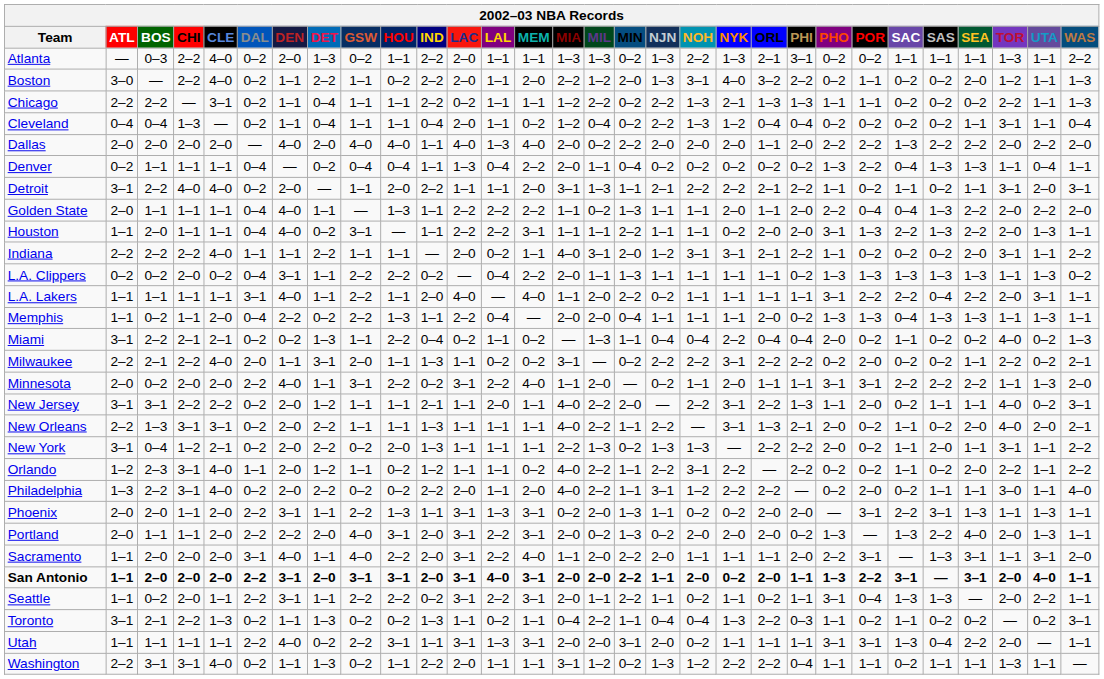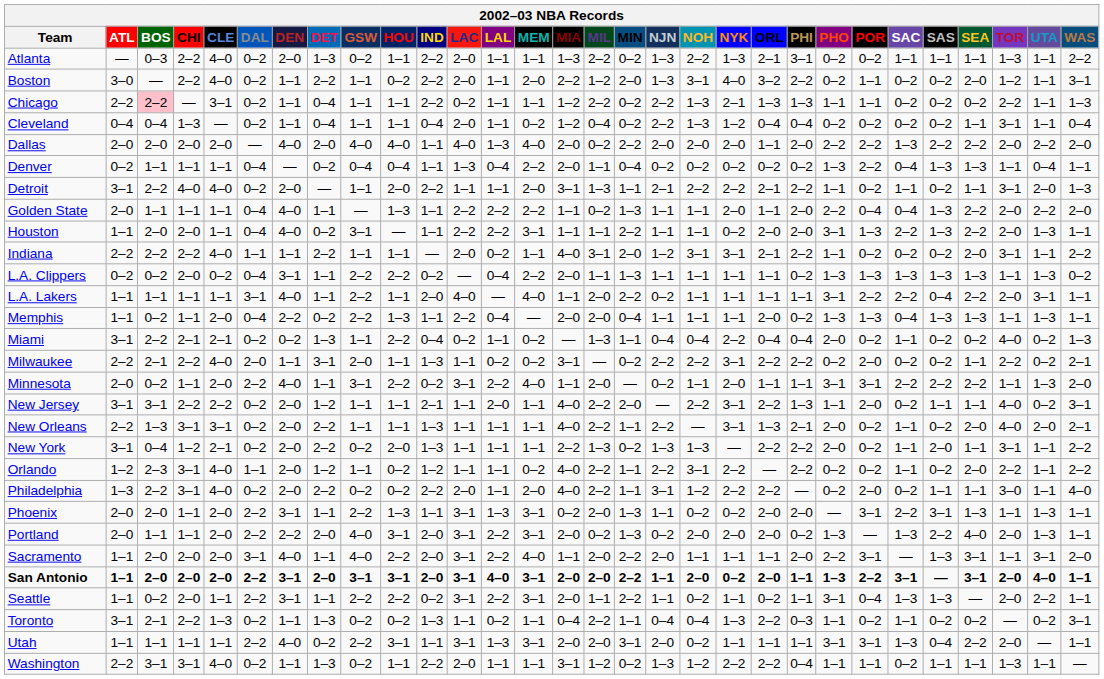 <table class="wikitable" style="font-size:90%; text-align:center;">
 <tr>
 <th colspan=30>2002–03 NBA Records</th>
 </tr>
 <tr>
 <th width=100>Team</th>
 <th style="background:#FF0000;color:#FFFFFF;width=35">ATL</th>
 <th style="background:#006400;color:#FFFFFF;width=35">BOS</th>
 <th style="background:#FF0000;color:#000000;width=35">CHI</th>
 <th style="background:#000000;color:#5787DC;width=35">CLE</th>
 <th style="background:#0055BA;color:#898D8F;width=35">DAL</th>
 <th style="background:#141A44;color:#BC2224;width=35">DEN</th>
 <th style="background:#006BB7;color:#ED164B;width=35">DET</th>
 <th style="background:#072E63;color:#DC5A34;width=35">GSW</th>
 <th style="background:#002366;color:#FF0000;width=35">HOU</th>
 <th style="background:#000080;color:#FFD700;width=35">IND</th>
 <th style="background:#F9160D;color:#1A2E8B;width=35">LAC</th>
 <th style="background:#800080;color:#FFD700;width=35">LAL</th>
 <th style="background:#000000;color:#0CB2AC;width=35">MEM</th>
 <th style="background:#000000;color:#8B0000;width=35">MIA</th>
 <th style="background:#00471B;color:#5C378A;width=35">MIL</th>
 <th style="background:#044D80;color:#000000;width=35">MIN</th>
 <th style="background:#12305B;color:#C4CED4;width=35">NJN</th>
 <th style="background:#0093B1;color:#FDB827;width=35">NOH</th>
 <th style="background:#0000FF;color:#FF8C00;width=35">NYK</th>
 <th style="background:#0000FF;color:#000000;width=35">ORL</th>
 <th style="background:#000000;color:#BB9754;width=35">PHI</th>
 <th style="background:#800080;color:#FF4500;width=35">PHO</th>
 <th style="background:#000000;color:#FF0000;width=35">POR</th>
 <th style="background:#6846A8;color:#FFFFFF;width=35">SAC</th>
 <th style="background:#000000;color:#C0C0C0;width=35">SAS</th>
 <th style="background:#005831;color:#FFC322;width=35">SEA</th>
 <th style="background:#7436BF;color:#BE0F34;width=35">TOR</th>
 <th style="background:#644A9C;color:#149BC7;width=35">UTA</th>
 <th style="background:#044D7D;color:#BC7A44;width=35">WAS</th>
 </tr>
 <tr>
 <td style="text-align:left;"><a href='#'>Atlanta</a></td>
 <td>—</td>
 <td>0–3</td>
 <td>2–2</td>
 <td>4–0</td>
 <td>0–2</td>
 <td>2–0</td>
 <td>1–3</td>
 <td>0–2</td>
 <td>1–1</td>
 <td>2–2</td>
 <td>2–0</td>
 <td>1–1</td>
 <td>1–1</td>
 <td>1–3</td>
-<td>1–3</td>
+<td>2–2</td>
 <td>0–2</td>
 <td>1–3</td>
 <td>2–2</td>
 <td>1–3</td>
 <td>2–1</td>
 <td>3–1</td>
 <td>0–2</td>
 <td>0–2</td>
 <td>1–1</td>
 <td>1–1</td>
 <td>1–1</td>
 <td>1–3</td>
 <td>1–1</td>
 <td>2–2</td>
 </tr>
 <tr>
 <td style="text-align:left;"><a href='#'>Boston</a></td>
 <td>3–0</td>
 <td>—</td>
 <td>2–2</td>
 <td>4–0</td>
 <td>0–2</td>
 <td>1–1</td>
 <td>2–2</td>
 <td>1–1</td>
 <td>0–2</td>
 <td>2–2</td>
 <td>2–0</td>
 <td>1–1</td>
 <td>2–0</td>
 <td>2–2</td>
 <td>1–2</td>
 <td>2–0</td>
 <td>1–3</td>
 <td>3–1</td>
 <td>4–0</td>
 <td>3–2</td>
 <td>2–2</td>
 <td>0–2</td>
 <td>1–1</td>
 <td>0–2</td>
 <td>0–2</td>
 <td>2–0</td>
 <td>1–2</td>
 <td>1–1</td>
-<td>1–3</td>
+<td>3–1</td>
 </tr>
 <tr>
 <td style="text-align:left;"><a href='#'>Chicago</a></td>
 <td>2–2</td>
-<td>2–2</td>
+<td style="background: pink;">2–2</td>
 <td>—</td>
 <td>3–1</td>
 <td>0–2</td>
 <td>1–1</td>
 <td>0–4</td>
 <td>1–1</td>
 <td>1–1</td>
 <td>2–2</td>
 <td>0–2</td>
 <td>1–1</td>
 <td>1–1</td>
 <td>1–2</td>
 <td>2–2</td>
 <td>0–2</td>
 <td>2–2</td>
 <td>1–3</td>
 <td>2–1</td>
 <td>1–3</td>
 <td>1–3</td>
 <td>1–1</td>
 <td>1–1</td>
 <td>0–2</td>
 <td>0–2</td>
 <td>0–2</td>
 <td>2–2</td>
 <td>1–1</td>
 <td>1–3</td>
 </tr>
 <tr>
 <td style="text-align:left;"><a href='#'>Cleveland</a></td>
 <td>0–4</td>
 <td>0–4</td>
 <td>1–3</td>
 <td>—</td>
 <td>0–2</td>
 <td>1–1</td>
 <td>0–4</td>
 <td>1–1</td>
 <td>1–1</td>
 <td>0–4</td>
 <td>2–0</td>
 <td>1–1</td>
 <td>0–2</td>
 <td>1–2</td>
 <td>0–4</td>
 <td>0–2</td>
 <td>2–2</td>
 <td>1–3</td>
 <td>1–2</td>
 <td>0–4</td>
 <td>0–4</td>
 <td>0–2</td>
 <td>0–2</td>
 <td>0–2</td>
 <td>0–2</td>
 <td>1–1</td>
 <td>3–1</td>
 <td>1–1</td>
 <td>0–4</td>
 </tr>
 <tr>
 <td style="text-align:left;"><a href='#'>Dallas</a></td>
 <td>2–0</td>
 <td>2–0</td>
 <td>2–0</td>
 <td>2–0</td>
 <td>—</td>
 <td>4–0</td>
 <td>2–0</td>
 <td>4–0</td>
 <td>4–0</td>
 <td>1–1</td>
 <td>4–0</td>
 <td>1–3</td>
 <td>4–0</td>
 <td>2–0</td>
 <td>0–2</td>
 <td>2–2</td>
 <td>2–0</td>
 <td>2–0</td>
 <td>2–0</td>
 <td>1–1</td>
 <td>2–0</td>
 <td>2–2</td>
 <td>2–2</td>
 <td>1–3</td>
 <td>2–2</td>
 <td>2–2</td>
 <td>2–0</td>
 <td>2–2</td>
 <td>2–0</td>
 </tr>
 <tr>
 <td style="text-align:left;"><a href='#'>Denver</a></td>
 <td>0–2</td>
 <td>1–1</td>
 <td>1–1</td>
 <td>1–1</td>
 <td>0–4</td>
 <td>—</td>
 <td>0–2</td>
 <td>0–4</td>
 <td>0–4</td>
 <td>1–1</td>
 <td>1–3</td>
 <td>0–4</td>
 <td>2–2</td>
 <td>2–0</td>
 <td>1–1</td>
 <td>0–4</td>
 <td>0–2</td>
 <td>0–2</td>
 <td>0–2</td>
 <td>0–2</td>
 <td>0–2</td>
 <td>1–3</td>
 <td>2–2</td>
 <td>0–4</td>
 <td>1–3</td>
 <td>1–3</td>
 <td>1–1</td>
 <td>0–4</td>
 <td>1–1</td>
 </tr>
 <tr>
 <td style="text-align:left;"><a href='#'>Detroit</a></td>
 <td>3–1</td>
 <td>2–2</td>
 <td>4–0</td>
 <td>4–0</td>
 <td>0–2</td>
 <td>2–0</td>
 <td>—</td>
 <td>1–1</td>
 <td>2–0</td>
 <td>2–2</td>
 <td>1–1</td>
 <td>1–1</td>
 <td>2–0</td>
 <td>3–1</td>
 <td>1–3</td>
 <td>1–1</td>
 <td>2–1</td>
 <td>2–2</td>
 <td>2–2</td>
 <td>2–1</td>
 <td>2–2</td>
 <td>1–1</td>
 <td>0–2</td>
 <td>1–1</td>
 <td>0–2</td>
 <td>1–1</td>
 <td>3–1</td>
 <td>2–0</td>
-<td>3–1</td>
+<td>1–3</td>
 </tr>
 <tr>
 <td style="text-align:left;"><a href='#'>Golden State</a></td>
 <td>2–0</td>
 <td>1–1</td>
 <td>1–1</td>
 <td>1–1</td>
 <td>0–4</td>
 <td>4–0</td>
 <td>1–1</td>
 <td>—</td>
 <td>1–3</td>
 <td>1–1</td>
 <td>2–2</td>
 <td>2–2</td>
 <td>2–2</td>
 <td>1–1</td>
 <td>0–2</td>
 <td>1–3</td>
 <td>1–1</td>
 <td>1–1</td>
 <td>2–0</td>
 <td>1–1</td>
 <td>2–0</td>
 <td>2–2</td>
 <td>0–4</td>
 <td>0–4</td>
 <td>1–3</td>
 <td>2–2</td>
 <td>2–0</td>
 <td>2–2</td>
 <td>2–0</td>
 </tr>
 <tr>
 <td style="text-align:left;"><a href='#'>Houston</a></td>
 <td>1–1</td>
 <td>2–0</td>
-<td>1–1</td>
+<td>2–0</td>
 <td>1–1</td>
 <td>0–4</td>
 <td>4–0</td>
 <td>0–2</td>
 <td>3–1</td>
 <td>—</td>
 <td>1–1</td>
 <td>2–2</td>
 <td>2–2</td>
 <td>3–1</td>
 <td>1–1</td>
 <td>1–1</td>
 <td>2–2</td>
 <td>1–1</td>
 <td>1–1</td>
 <td>0–2</td>
 <td>2–0</td>
 <td>2–0</td>
 <td>3–1</td>
 <td>1–3</td>
 <td>2–2</td>
 <td>1–3</td>
 <td>2–2</td>
 <td>2–0</td>
 <td>1–3</td>
 <td>1–1</td>
 </tr>
 <tr>
 <td style="text-align:left;"><a href='#'>Indiana</a></td>
 <td>2–2</td>
 <td>2–2</td>
 <td>2–2</td>
 <td>4–0</td>
 <td>1–1</td>
 <td>1–1</td>
 <td>2–2</td>
 <td>1–1</td>
 <td>1–1</td>
 <td>—</td>
 <td>2–0</td>
 <td>0–2</td>
 <td>1–1</td>
 <td>4–0</td>
 <td>3–1</td>
 <td>2–0</td>
 <td>1–2</td>
 <td>3–1</td>
 <td>3–1</td>
 <td>2–1</td>
 <td>2–2</td>
 <td>1–1</td>
 <td>0–2</td>
 <td>0–2</td>
 <td>0–2</td>
 <td>2–0</td>
 <td>3–1</td>
 <td>1–1</td>
 <td>2–2</td>
 </tr>
 <tr>
 <td style="text-align:left;"><a href='#'>L.A. Clippers</a></td>
 <td>0–2</td>
 <td>0–2</td>
 <td>2–0</td>
 <td>0–2</td>
 <td>0–4</td>
 <td>3–1</td>
 <td>1–1</td>
 <td>2–2</td>
 <td>2–2</td>
 <td>0–2</td>
 <td>—</td>
 <td>0–4</td>
 <td>2–2</td>
 <td>2–0</td>
 <td>1–1</td>
 <td>1–3</td>
 <td>1–1</td>
 <td>1–1</td>
 <td>1–1</td>
 <td>1–1</td>
 <td>0–2</td>
 <td>1–3</td>
 <td>1–3</td>
 <td>1–3</td>
 <td>1–3</td>
 <td>1–3</td>
 <td>1–1</td>
 <td>1–3</td>
 <td>0–2</td>
 </tr>
 <tr>
 <td style="text-align:left;"><a href='#'>L.A. Lakers</a></td>
 <td>1–1</td>
 <td>1–1</td>
 <td>1–1</td>
 <td>1–1</td>
 <td>3–1</td>
 <td>4–0</td>
 <td>1–1</td>
 <td>2–2</td>
 <td>1–1</td>
 <td>2–0</td>
 <td>4–0</td>
 <td>—</td>
 <td>4–0</td>
 <td>1–1</td>
 <td>2–0</td>
 <td>2–2</td>
 <td>0–2</td>
 <td>1–1</td>
 <td>1–1</td>
 <td>1–1</td>
 <td>1–1</td>
 <td>3–1</td>
 <td>2–2</td>
 <td>2–2</td>
 <td>0–4</td>
 <td>2–2</td>
 <td>2–0</td>
 <td>3–1</td>
 <td>1–1</td>
 </tr>
 <tr>
 <td style="text-align:left;"><a href='#'>Memphis</a></td>
 <td>1–1</td>
 <td>0–2</td>
 <td>1–1</td>
 <td>2–0</td>
 <td>0–4</td>
 <td>2–2</td>
 <td>0–2</td>
 <td>2–2</td>
 <td>1–3</td>
 <td>1–1</td>
 <td>2–2</td>
 <td>0–4</td>
 <td>—</td>
 <td>2–0</td>
 <td>2–0</td>
 <td>0–4</td>
 <td>1–1</td>
 <td>1–1</td>
 <td>1–1</td>
 <td>2–0</td>
 <td>0–2</td>
 <td>1–3</td>
 <td>1–3</td>
 <td>0–4</td>
 <td>1–3</td>
 <td>1–3</td>
 <td>1–1</td>
 <td>1–3</td>
 <td>1–1</td>
 </tr>
 <tr>
 <td style="text-align:left;"><a href='#'>Miami</a></td>
 <td>3–1</td>
 <td>2–2</td>
 <td>2–1</td>
 <td>2–1</td>
 <td>0–2</td>
 <td>0–2</td>
 <td>1–3</td>
 <td>1–1</td>
 <td>2–2</td>
 <td>0–4</td>
 <td>0–2</td>
 <td>1–1</td>
 <td>0–2</td>
 <td>—</td>
 <td>1–3</td>
 <td>1–1</td>
 <td>0–4</td>
 <td>0–4</td>
 <td>2–2</td>
 <td>0–4</td>
 <td>0–4</td>
 <td>2–0</td>
 <td>0–2</td>
 <td>1–1</td>
 <td>0–2</td>
 <td>0–2</td>
 <td>4–0</td>
 <td>0–2</td>
 <td>1–3</td>
 </tr>
 <tr>
 <td style="text-align:left;"><a href='#'>Milwaukee</a></td>
 <td>2–2</td>
 <td>2–1</td>
 <td>2–2</td>
 <td>4–0</td>
 <td>2–0</td>
 <td>1–1</td>
 <td>3–1</td>
 <td>2–0</td>
 <td>1–1</td>
 <td>1–3</td>
 <td>1–1</td>
 <td>0–2</td>
 <td>0–2</td>
 <td>3–1</td>
 <td>—</td>
 <td>0–2</td>
 <td>2–2</td>
 <td>2–2</td>
 <td>3–1</td>
 <td>2–2</td>
 <td>2–2</td>
 <td>0–2</td>
 <td>2–0</td>
 <td>0–2</td>
 <td>0–2</td>
 <td>1–1</td>
 <td>2–2</td>
 <td>0–2</td>
 <td>2–1</td>
 </tr>
 <tr>
 <td style="text-align:left;"><a href='#'>Minnesota</a></td>
 <td>2–0</td>
 <td>0–2</td>
-<td>2–0</td>
+<td>1–1</td>
 <td>2–0</td>
 <td>2–2</td>
 <td>4–0</td>
 <td>1–1</td>
 <td>3–1</td>
 <td>2–2</td>
 <td>0–2</td>
 <td>3–1</td>
 <td>2–2</td>
 <td>4–0</td>
 <td>1–1</td>
 <td>2–0</td>
 <td>—</td>
 <td>0–2</td>
 <td>1–1</td>
 <td>2–0</td>
 <td>1–1</td>
 <td>1–1</td>
 <td>3–1</td>
 <td>3–1</td>
 <td>2–2</td>
 <td>2–2</td>
 <td>2–2</td>
 <td>1–1</td>
 <td>1–3</td>
 <td>2–0</td>
 </tr>
 <tr>
 <td style="text-align:left;"><a href='#'>New Jersey</a></td>
 <td>3–1</td>
 <td>3–1</td>
 <td>2–2</td>
 <td>2–2</td>
 <td>0–2</td>
 <td>2–0</td>
 <td>1–2</td>
 <td>1–1</td>
 <td>1–1</td>
 <td>2–1</td>
 <td>1–1</td>
 <td>2–0</td>
 <td>1–1</td>
 <td>4–0</td>
 <td>2–2</td>
 <td>2–0</td>
 <td>—</td>
 <td>2–2</td>
 <td>3–1</td>
 <td>2–2</td>
 <td>1–3</td>
 <td>1–1</td>
 <td>2–0</td>
 <td>0–2</td>
 <td>1–1</td>
 <td>1–1</td>
 <td>4–0</td>
 <td>0–2</td>
 <td>3–1</td>
 </tr>
 <tr>
 <td style="text-align:left;"><a href='#'>New Orleans</a></td>
 <td>2–2</td>
 <td>1–3</td>
 <td>3–1</td>
 <td>3–1</td>
 <td>0–2</td>
 <td>2–0</td>
 <td>2–2</td>
 <td>1–1</td>
 <td>1–1</td>
 <td>1–3</td>
 <td>1–1</td>
 <td>1–1</td>
 <td>1–1</td>
 <td>4–0</td>
 <td>2–2</td>
 <td>1–1</td>
 <td>2–2</td>
 <td>—</td>
 <td>3–1</td>
 <td>1–3</td>
 <td>2–1</td>
 <td>2–0</td>
 <td>0–2</td>
 <td>1–1</td>
 <td>0–2</td>
 <td>2–0</td>
 <td>4–0</td>
 <td>2–0</td>
 <td>2–1</td>
 </tr>
 <tr>
 <td style="text-align:left;"><a href='#'>New York</a></td>
 <td>3–1</td>
 <td>0–4</td>
 <td>1–2</td>
 <td>2–1</td>
 <td>0–2</td>
 <td>2–0</td>
 <td>2–2</td>
 <td>0–2</td>
 <td>2–0</td>
 <td>1–3</td>
 <td>1–1</td>
 <td>1–1</td>
 <td>1–1</td>
 <td>2–2</td>
 <td>1–3</td>
 <td>0–2</td>
 <td>1–3</td>
 <td>1–3</td>
 <td>—</td>
 <td>2–2</td>
 <td>2–2</td>
 <td>2–0</td>
 <td>0–2</td>
 <td>1–1</td>
 <td>2–0</td>
 <td>1–1</td>
 <td>3–1</td>
 <td>1–1</td>
 <td>2–2</td>
 </tr>
 <tr>
 <td style="text-align:left;"><a href='#'>Orlando</a></td>
 <td>1–2</td>
 <td>2–3</td>
 <td>3–1</td>
 <td>4–0</td>
 <td>1–1</td>
 <td>2–0</td>
 <td>1–2</td>
 <td>1–1</td>
 <td>0–2</td>
 <td>1–2</td>
 <td>1–1</td>
 <td>1–1</td>
 <td>0–2</td>
 <td>4–0</td>
 <td>2–2</td>
 <td>1–1</td>
 <td>2–2</td>
 <td>3–1</td>
 <td>2–2</td>
 <td>—</td>
 <td>2–2</td>
 <td>0–2</td>
 <td>0–2</td>
 <td>1–1</td>
 <td>0–2</td>
 <td>2–0</td>
 <td>2–2</td>
 <td>1–1</td>
 <td>2–2</td>
 </tr>
 <tr>
 <td style="text-align:left;"><a href='#'>Philadelphia</a></td>
 <td>1–3</td>
 <td>2–2</td>
 <td>3–1</td>
 <td>4–0</td>
 <td>0–2</td>
 <td>2–0</td>
 <td>2–2</td>
 <td>0–2</td>
 <td>0–2</td>
 <td>2–2</td>
 <td>2–0</td>
 <td>1–1</td>
 <td>2–0</td>
 <td>4–0</td>
 <td>2–2</td>
 <td>1–1</td>
 <td>3–1</td>
 <td>1–2</td>
 <td>2–2</td>
 <td>2–2</td>
 <td>—</td>
 <td>0–2</td>
 <td>2–0</td>
 <td>0–2</td>
 <td>1–1</td>
 <td>1–1</td>
 <td>3–0</td>
 <td>1–1</td>
 <td>4–0</td>
 </tr>
 <tr>
 <td style="text-align:left;"><a href='#'>Phoenix</a></td>
 <td>2–0</td>
 <td>2–0</td>
 <td>1–1</td>
 <td>2–0</td>
 <td>2–2</td>
 <td>3–1</td>
 <td>1–1</td>
 <td>2–2</td>
 <td>1–3</td>
 <td>1–1</td>
 <td>3–1</td>
 <td>1–3</td>
 <td>3–1</td>
 <td>0–2</td>
 <td>2–0</td>
 <td>1–3</td>
 <td>1–1</td>
 <td>0–2</td>
 <td>0–2</td>
 <td>2–0</td>
 <td>2–0</td>
 <td>—</td>
 <td>3–1</td>
 <td>2–2</td>
 <td>3–1</td>
 <td>1–3</td>
 <td>1–1</td>
 <td>1–3</td>
 <td>1–1</td>
 </tr>
 <tr>
 <td style="text-align:left;"><a href='#'>Portland</a></td>
 <td>2–0</td>
 <td>1–1</td>
 <td>1–1</td>
 <td>2–0</td>
 <td>2–2</td>
 <td>2–2</td>
 <td>2–0</td>
 <td>4–0</td>
 <td>3–1</td>
 <td>2–0</td>
 <td>3–1</td>
 <td>2–2</td>
 <td>3–1</td>
 <td>2–0</td>
 <td>0–2</td>
 <td>1–3</td>
 <td>0–2</td>
 <td>2–0</td>
 <td>2–0</td>
 <td>2–0</td>
 <td>0–2</td>
 <td>1–3</td>
 <td>—</td>
 <td>1–3</td>
 <td>2–2</td>
 <td>4–0</td>
 <td>2–0</td>
 <td>1–3</td>
 <td>1–1</td>
 </tr>
 <tr>
 <td style="text-align:left;"><a href='#'>Sacramento</a></td>
 <td>1–1</td>
 <td>2–0</td>
 <td>2–0</td>
 <td>2–0</td>
 <td>3–1</td>
 <td>4–0</td>
 <td>1–1</td>
 <td>4–0</td>
 <td>2–2</td>
 <td>2–0</td>
 <td>3–1</td>
 <td>2–2</td>
 <td>4–0</td>
 <td>1–1</td>
 <td>2–0</td>
 <td>2–2</td>
 <td>2–0</td>
 <td>1–1</td>
 <td>1–1</td>
 <td>1–1</td>
 <td>2–0</td>
 <td>2–2</td>
 <td>3–1</td>
 <td>—</td>
 <td>1–3</td>
 <td>3–1</td>
 <td>1–1</td>
 <td>3–1</td>
 <td>2–0</td>
 </tr>
 <tr style="font-weight:bold">
 <td style="text-align:left;">San Antonio</td>
 <td>1–1</td>
 <td>2–0</td>
 <td>2–0</td>
 <td>2–0</td>
 <td>2–2</td>
 <td>3–1</td>
 <td>2–0</td>
 <td>3–1</td>
 <td>3–1</td>
 <td>2–0</td>
 <td>3–1</td>
 <td>4–0</td>
 <td>3–1</td>
 <td>2–0</td>
 <td>2–0</td>
 <td>2–2</td>
 <td>1–1</td>
 <td>2–0</td>
 <td>0–2</td>
 <td>2–0</td>
 <td>1–1</td>
 <td>1–3</td>
 <td>2–2</td>
 <td>3–1</td>
 <td>—</td>
 <td>3–1</td>
 <td>2–0</td>
 <td>4–0</td>
 <td>1–1</td>
 </tr>
 <tr>
 <td style="text-align:left;"><a href='#'>Seattle</a></td>
 <td>1–1</td>
 <td>0–2</td>
 <td>2–0</td>
 <td>1–1</td>
 <td>2–2</td>
 <td>3–1</td>
 <td>1–1</td>
 <td>2–2</td>
 <td>2–2</td>
 <td>0–2</td>
 <td>3–1</td>
 <td>2–2</td>
 <td>3–1</td>
 <td>2–0</td>
 <td>1–1</td>
 <td>2–2</td>
 <td>1–1</td>
 <td>0–2</td>
 <td>1–1</td>
 <td>0–2</td>
 <td>1–1</td>
 <td>3–1</td>
 <td>0–4</td>
 <td>1–3</td>
 <td>1–3</td>
 <td>—</td>
 <td>2–0</td>
 <td>2–2</td>
 <td>1–1</td>
 </tr>
 <tr>
 <td style="text-align:left;"><a href='#'>Toronto</a></td>
 <td>3–1</td>
 <td>2–1</td>
 <td>2–2</td>
 <td>1–3</td>
 <td>0–2</td>
 <td>1–1</td>
 <td>1–3</td>
 <td>0–2</td>
 <td>0–2</td>
 <td>1–3</td>
 <td>1–1</td>
 <td>0–2</td>
 <td>1–1</td>
 <td>0–4</td>
 <td>2–2</td>
 <td>1–1</td>
 <td>0–4</td>
 <td>0–4</td>
 <td>1–3</td>
 <td>2–2</td>
 <td>0–3</td>
 <td>1–1</td>
 <td>0–2</td>
 <td>1–1</td>
 <td>0–2</td>
 <td>0–2</td>
 <td>—</td>
 <td>0–2</td>
 <td>3–1</td>
 </tr>
 <tr>
 <td style="text-align:left;"><a href='#'>Utah</a></td>
 <td>1–1</td>
 <td>1–1</td>
 <td>1–1</td>
 <td>1–1</td>
 <td>2–2</td>
 <td>4–0</td>
 <td>0–2</td>
 <td>2–2</td>
 <td>3–1</td>
 <td>1–1</td>
 <td>3–1</td>
 <td>1–3</td>
 <td>3–1</td>
 <td>2–0</td>
 <td>2–0</td>
 <td>3–1</td>
 <td>2–0</td>
 <td>0–2</td>
 <td>1–1</td>
 <td>1–1</td>
 <td>1–1</td>
 <td>3–1</td>
 <td>3–1</td>
 <td>1–3</td>
 <td>0–4</td>
 <td>2–2</td>
 <td>2–0</td>
 <td>—</td>
 <td>1–1</td>
 </tr>
 <tr>
 <td style="text-align:left;"><a href='#'>Washington</a></td>
 <td>2–2</td>
 <td>3–1</td>
 <td>3–1</td>
 <td>4–0</td>
 <td>0–2</td>
 <td>1–1</td>
 <td>1–3</td>
 <td>0–2</td>
 <td>1–1</td>
 <td>2–2</td>
 <td>2–0</td>
 <td>1–1</td>
 <td>1–1</td>
 <td>3–1</td>
 <td>1–2</td>
 <td>0–2</td>
 <td>1–3</td>
 <td>1–2</td>
 <td>2–2</td>
 <td>2–2</td>
 <td>0–4</td>
 <td>1–1</td>
 <td>1–1</td>
 <td>0–2</td>
 <td>1–1</td>
 <td>1–1</td>
 <td>1–3</td>
 <td>1–1</td>
 <td>—</td>
 </tr>
 </table>
